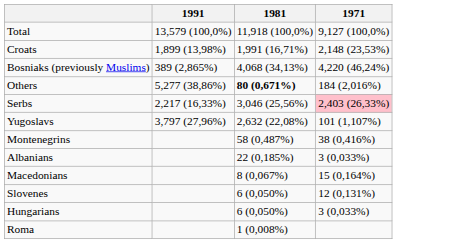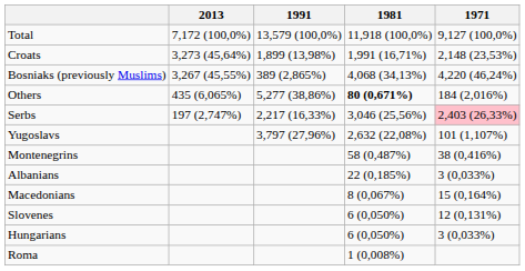 <table class="wikitable">
 <tr>
 <th></th>
+<th>2013</th>
 <th>1991</th>
 <th>1981</th>
 <th>1971</th>
 </tr>
 <tr>
 <td>Total</td>
+<td>7,172 (100,0%)</td>
 <td>13,579 (100,0%)</td>
 <td>11,918 (100,0%)</td>
 <td>9,127 (100,0%)</td>
 </tr>
 <tr>
 <td>Croats</td>
+<td>3,273 (45,64%)</td>
 <td>1,899 (13,98%)</td>
 <td>1,991 (16,71%)</td>
 <td>2,148 (23,53%)</td>
 </tr>
 <tr>
 <td>Bosniaks (previously <a href='#'>Muslims</a>)</td>
+<td>3,267 (45,55%)</td>
 <td>389 (2,865%)</td>
 <td>4,068 (34,13%)</td>
 <td>4,220 (46,24%)</td>
 </tr>
 <tr>
 <td>Others</td>
+<td>435 (6,065%)</td>
 <td>5,277 (38,86%)</td>
 <td><strong>80 (0,671%)</strong></td>
 <td>184 (2,016%)</td>
 </tr>
 <tr>
 <td>Serbs</td>
+<td>197 (2,747%)</td>
 <td>2,217 (16,33%)</td>
 <td>3,046 (25,56%)</td>
 <td style="background: pink;">2,403 (26,33%)</td>
 </tr>
 <tr>
 <td>Yugoslavs</td>
+<td></td>
 <td>3,797 (27,96%)</td>
 <td>2,632 (22,08%)</td>
 <td>101 (1,107%)</td>
 </tr>
 <tr>
 <td>Montenegrins</td>
 <td></td>
+<td></td>
 <td>58 (0,487%)</td>
 <td>38 (0,416%)</td>
 </tr>
 <tr>
 <td>Albanians</td>
+<td></td>
 <td></td>
 <td>22 (0,185%)</td>
 <td>3 (0,033%)</td>
 </tr>
 <tr>
 <td>Macedonians</td>
 <td></td>
+<td></td>
 <td>8 (0,067%)</td>
 <td>15 (0,164%)</td>
 </tr>
 <tr>
 <td>Slovenes</td>
+<td></td>
 <td></td>
 <td>6 (0,050%)</td>
 <td>12 (0,131%)</td>
 </tr>
 <tr>
 <td>Hungarians</td>
 <td></td>
+<td></td>
 <td>6 (0,050%)</td>
 <td>3 (0,033%)</td>
 </tr>
 <tr>
 <td>Roma</td>
 <td></td>
+<td></td>
 <td>1 (0,008%)</td>
 <td></td>
 </tr>
 </table>
